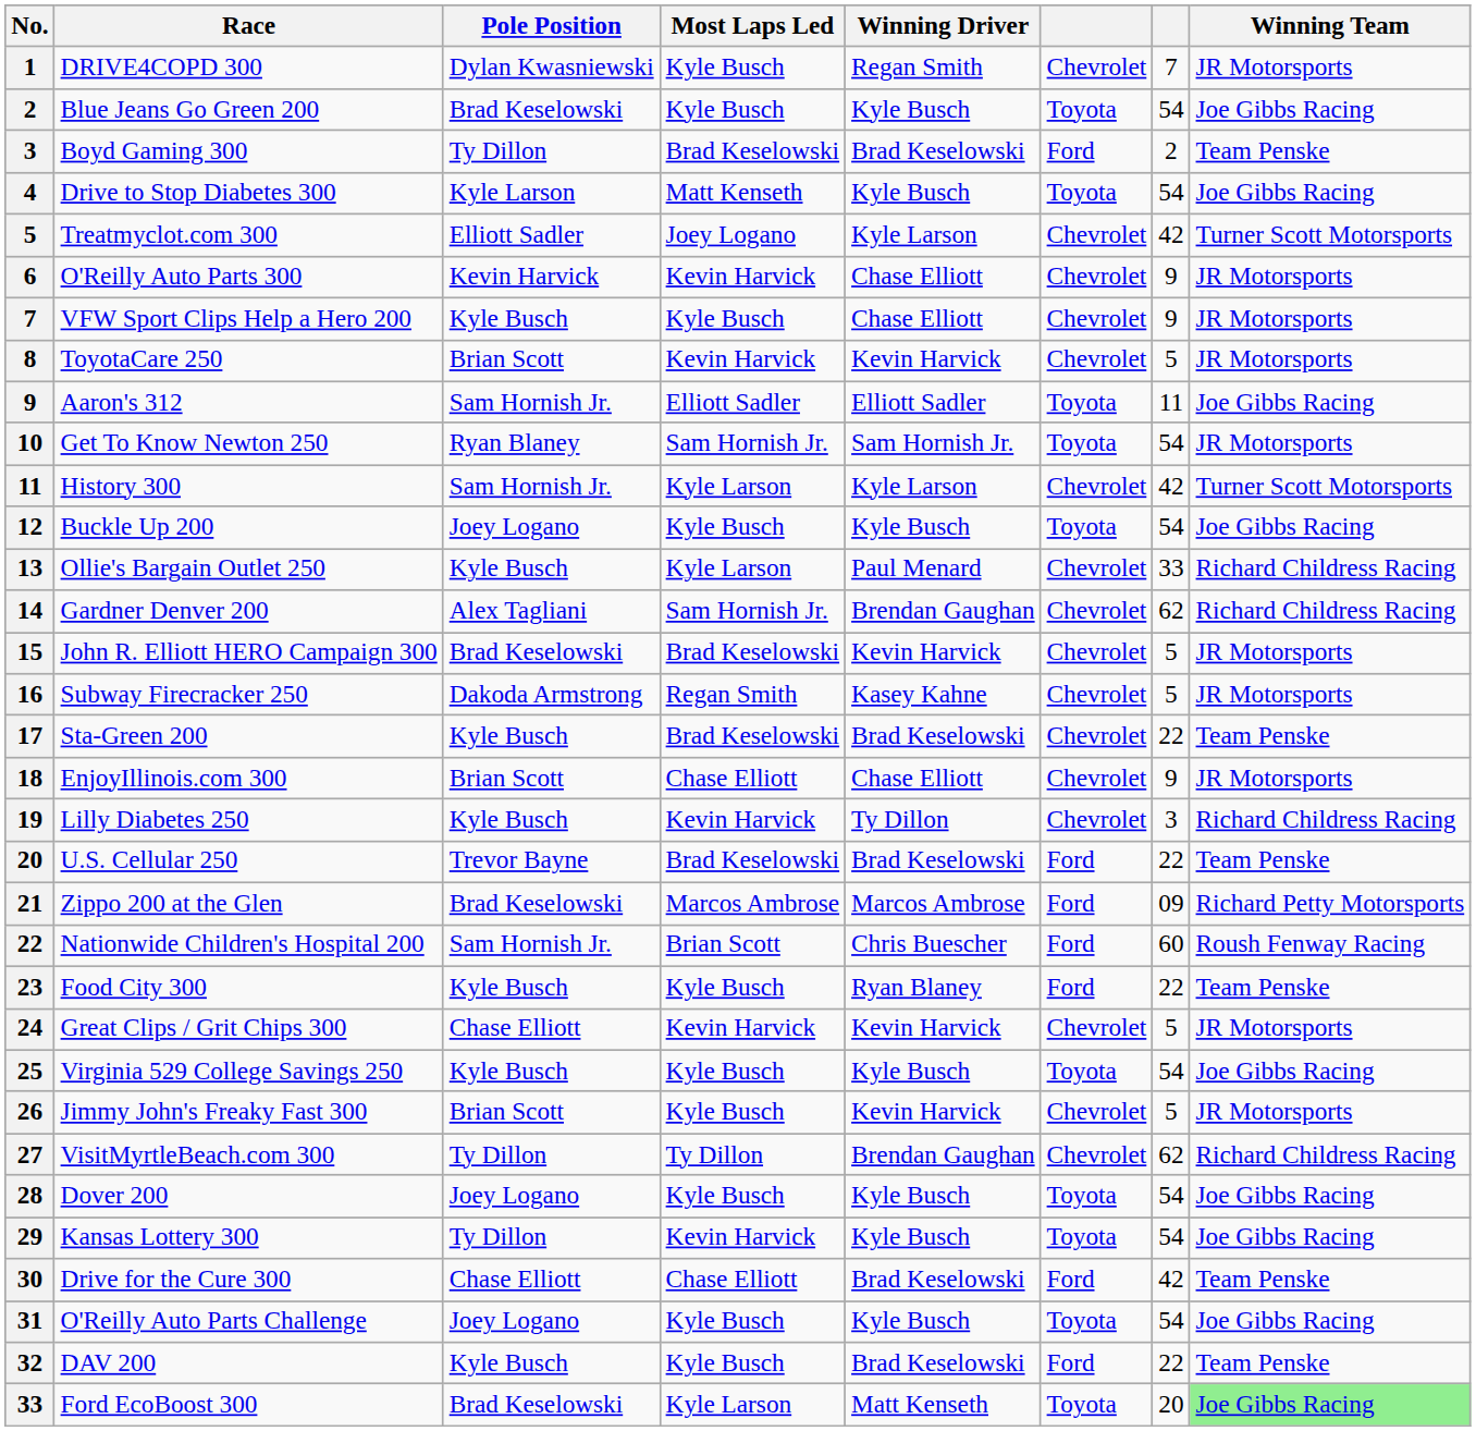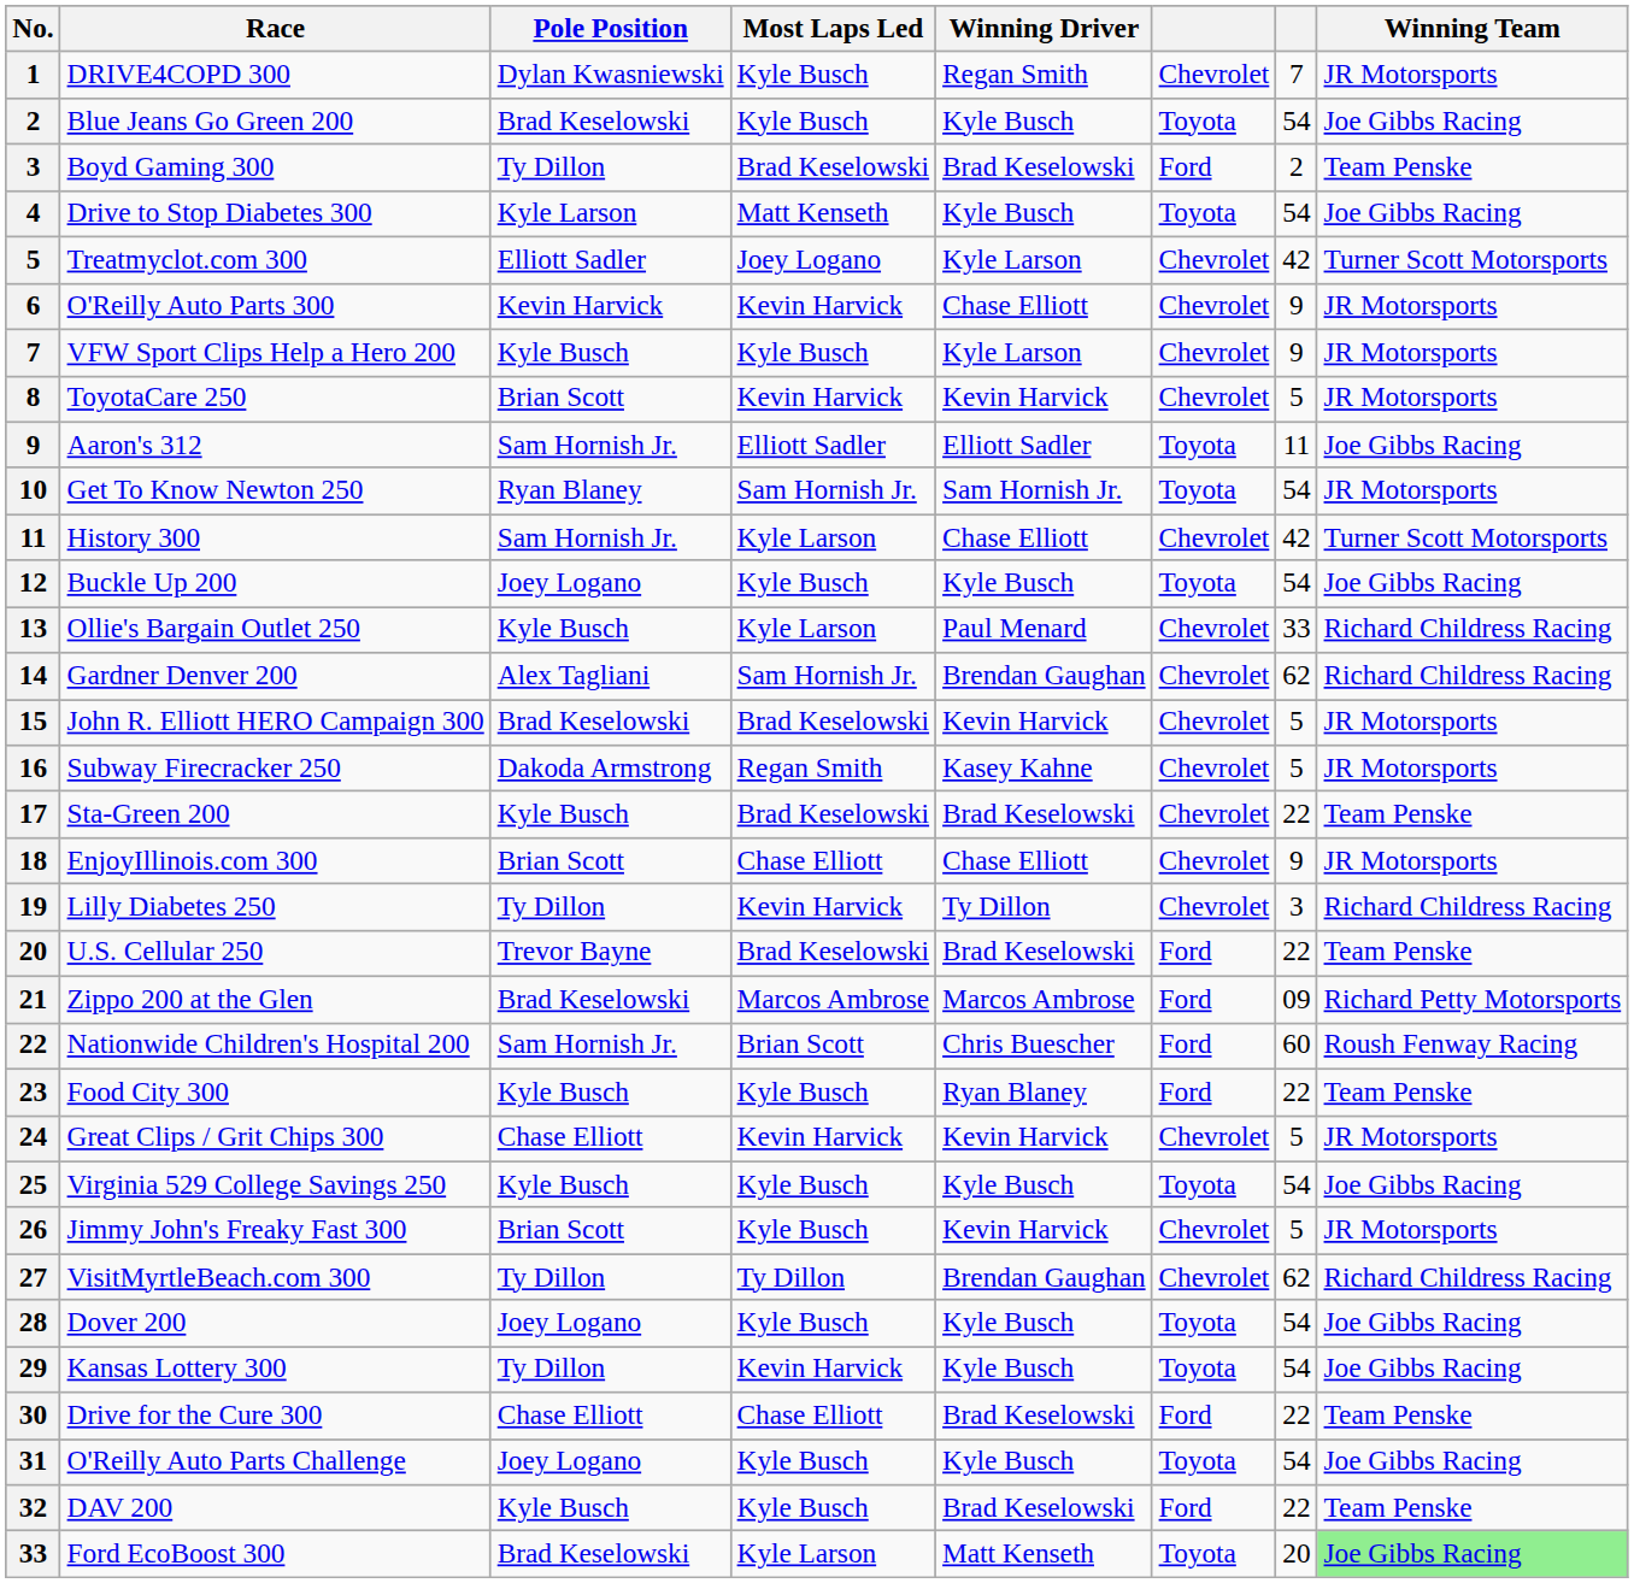 <table class="wikitable" style="font-size:85%">
 <tr>
 <th>No.</th>
 <th>Race</th>
 <th><a href='#'>Pole Position</a></th>
 <th>Most Laps Led</th>
 <th>Winning Driver</th>
 <th></th>
 <th></th>
 <th>Winning Team</th>
 </tr>
 <tr>
 <th>1</th>
 <td><a href='#'>DRIVE4COPD 300</a></td>
 <td><a href='#'>Dylan Kwasniewski</a></td>
 <td><a href='#'>Kyle Busch</a></td>
 <td><a href='#'>Regan Smith</a></td>
 <td><a href='#'>Chevrolet</a></td>
 <td align=center>7</td>
 <td><a href='#'>JR Motorsports</a></td>
 </tr>
 <tr>
 <th>2</th>
 <td><a href='#'>Blue Jeans Go Green 200</a></td>
 <td><a href='#'>Brad Keselowski</a></td>
 <td><a href='#'>Kyle Busch</a></td>
 <td><a href='#'>Kyle Busch</a></td>
 <td><a href='#'>Toyota</a></td>
 <td align=center>54</td>
 <td><a href='#'>Joe Gibbs Racing</a></td>
 </tr>
 <tr>
 <th>3</th>
 <td><a href='#'>Boyd Gaming 300</a></td>
 <td><a href='#'>Ty Dillon</a></td>
 <td><a href='#'>Brad Keselowski</a></td>
 <td><a href='#'>Brad Keselowski</a></td>
 <td><a href='#'>Ford</a></td>
 <td align=center>2</td>
 <td><a href='#'>Team Penske</a></td>
 </tr>
 <tr>
 <th>4</th>
 <td><a href='#'>Drive to Stop Diabetes 300</a></td>
 <td><a href='#'>Kyle Larson</a></td>
 <td><a href='#'>Matt Kenseth</a></td>
 <td><a href='#'>Kyle Busch</a></td>
 <td><a href='#'>Toyota</a></td>
 <td align=center>54</td>
 <td><a href='#'>Joe Gibbs Racing</a></td>
 </tr>
 <tr>
 <th>5</th>
 <td><a href='#'>Treatmyclot.com 300</a></td>
 <td><a href='#'>Elliott Sadler</a></td>
 <td><a href='#'>Joey Logano</a></td>
 <td><a href='#'>Kyle Larson</a></td>
 <td><a href='#'>Chevrolet</a></td>
 <td align=center>42</td>
 <td><a href='#'>Turner Scott Motorsports</a></td>
 </tr>
 <tr>
 <th>6</th>
 <td><a href='#'>O'Reilly Auto Parts 300</a></td>
 <td><a href='#'>Kevin Harvick</a></td>
 <td><a href='#'>Kevin Harvick</a></td>
 <td><a href='#'>Chase Elliott</a></td>
 <td><a href='#'>Chevrolet</a></td>
 <td align=center>9</td>
 <td><a href='#'>JR Motorsports</a></td>
 </tr>
 <tr>
 <th>7</th>
 <td><a href='#'>VFW Sport Clips Help a Hero 200</a></td>
 <td><a href='#'>Kyle Busch</a></td>
 <td><a href='#'>Kyle Busch</a></td>
-<td><a href='#'>Chase Elliott</a></td>
+<td><a href='#'>Kyle Larson</a></td>
 <td><a href='#'>Chevrolet</a></td>
 <td align=center>9</td>
 <td><a href='#'>JR Motorsports</a></td>
 </tr>
 <tr>
 <th>8</th>
 <td><a href='#'>ToyotaCare 250</a></td>
 <td><a href='#'>Brian Scott</a></td>
 <td><a href='#'>Kevin Harvick</a></td>
 <td><a href='#'>Kevin Harvick</a></td>
 <td><a href='#'>Chevrolet</a></td>
 <td align=center>5</td>
 <td><a href='#'>JR Motorsports</a></td>
 </tr>
 <tr>
 <th>9</th>
 <td><a href='#'>Aaron's 312</a></td>
 <td><a href='#'>Sam Hornish Jr.</a></td>
 <td><a href='#'>Elliott Sadler</a></td>
 <td><a href='#'>Elliott Sadler</a></td>
 <td><a href='#'>Toyota</a></td>
 <td align=center>11</td>
 <td><a href='#'>Joe Gibbs Racing</a></td>
 </tr>
 <tr>
 <th>10</th>
 <td><a href='#'>Get To Know Newton 250</a></td>
 <td><a href='#'>Ryan Blaney</a></td>
 <td><a href='#'>Sam Hornish Jr.</a></td>
 <td><a href='#'>Sam Hornish Jr.</a></td>
 <td><a href='#'>Toyota</a></td>
 <td align=center>54</td>
 <td><a href='#'>JR Motorsports</a></td>
 </tr>
 <tr>
 <th>11</th>
 <td><a href='#'>History 300</a></td>
 <td><a href='#'>Sam Hornish Jr.</a></td>
 <td><a href='#'>Kyle Larson</a></td>
-<td><a href='#'>Kyle Larson</a></td>
+<td><a href='#'>Chase Elliott</a></td>
 <td><a href='#'>Chevrolet</a></td>
 <td align=center>42</td>
 <td><a href='#'>Turner Scott Motorsports</a></td>
 </tr>
 <tr>
 <th>12</th>
 <td><a href='#'>Buckle Up 200</a></td>
 <td><a href='#'>Joey Logano</a></td>
 <td><a href='#'>Kyle Busch</a></td>
 <td><a href='#'>Kyle Busch</a></td>
 <td><a href='#'>Toyota</a></td>
 <td align=center>54</td>
 <td><a href='#'>Joe Gibbs Racing</a></td>
 </tr>
 <tr>
 <th>13</th>
 <td><a href='#'>Ollie's Bargain Outlet 250</a></td>
 <td><a href='#'>Kyle Busch</a></td>
 <td><a href='#'>Kyle Larson</a></td>
 <td><a href='#'>Paul Menard</a></td>
 <td><a href='#'>Chevrolet</a></td>
 <td align=center>33</td>
 <td><a href='#'>Richard Childress Racing</a></td>
 </tr>
 <tr>
 <th>14</th>
 <td><a href='#'>Gardner Denver 200</a></td>
 <td><a href='#'>Alex Tagliani</a></td>
 <td><a href='#'>Sam Hornish Jr.</a></td>
 <td><a href='#'>Brendan Gaughan</a></td>
 <td><a href='#'>Chevrolet</a></td>
 <td align=center>62</td>
 <td><a href='#'>Richard Childress Racing</a></td>
 </tr>
 <tr>
 <th>15</th>
 <td><a href='#'>John R. Elliott HERO Campaign 300</a></td>
 <td><a href='#'>Brad Keselowski</a></td>
 <td><a href='#'>Brad Keselowski</a></td>
 <td><a href='#'>Kevin Harvick</a></td>
 <td><a href='#'>Chevrolet</a></td>
 <td align=center>5</td>
 <td><a href='#'>JR Motorsports</a></td>
 </tr>
 <tr>
 <th>16</th>
 <td><a href='#'>Subway Firecracker 250</a></td>
 <td><a href='#'>Dakoda Armstrong</a></td>
 <td><a href='#'>Regan Smith</a></td>
 <td><a href='#'>Kasey Kahne</a></td>
 <td><a href='#'>Chevrolet</a></td>
 <td align=center>5</td>
 <td><a href='#'>JR Motorsports</a></td>
 </tr>
 <tr>
 <th>17</th>
 <td><a href='#'>Sta-Green 200</a></td>
 <td><a href='#'>Kyle Busch</a></td>
 <td><a href='#'>Brad Keselowski</a></td>
 <td><a href='#'>Brad Keselowski</a></td>
 <td><a href='#'>Chevrolet</a></td>
 <td align=center>22</td>
 <td><a href='#'>Team Penske</a></td>
 </tr>
 <tr>
 <th>18</th>
 <td><a href='#'>EnjoyIllinois.com 300</a></td>
 <td><a href='#'>Brian Scott</a></td>
 <td><a href='#'>Chase Elliott</a></td>
 <td><a href='#'>Chase Elliott</a></td>
 <td><a href='#'>Chevrolet</a></td>
 <td align=center>9</td>
 <td><a href='#'>JR Motorsports</a></td>
 </tr>
 <tr>
 <th>19</th>
 <td><a href='#'>Lilly Diabetes 250</a></td>
-<td><a href='#'>Kyle Busch</a></td>
+<td><a href='#'>Ty Dillon</a></td>
 <td><a href='#'>Kevin Harvick</a></td>
 <td><a href='#'>Ty Dillon</a></td>
 <td><a href='#'>Chevrolet</a></td>
 <td align=center>3</td>
 <td><a href='#'>Richard Childress Racing</a></td>
 </tr>
 <tr>
 <th>20</th>
 <td><a href='#'>U.S. Cellular 250</a></td>
 <td><a href='#'>Trevor Bayne</a></td>
 <td><a href='#'>Brad Keselowski</a></td>
 <td><a href='#'>Brad Keselowski</a></td>
 <td><a href='#'>Ford</a></td>
 <td align=center>22</td>
 <td><a href='#'>Team Penske</a></td>
 </tr>
 <tr>
 <th>21</th>
 <td><a href='#'>Zippo 200 at the Glen</a></td>
 <td><a href='#'>Brad Keselowski</a></td>
 <td><a href='#'>Marcos Ambrose</a></td>
 <td><a href='#'>Marcos Ambrose</a></td>
 <td><a href='#'>Ford</a></td>
 <td align=center>09</td>
 <td><a href='#'>Richard Petty Motorsports</a></td>
 </tr>
 <tr>
 <th>22</th>
 <td><a href='#'>Nationwide Children's Hospital 200</a></td>
 <td><a href='#'>Sam Hornish Jr.</a></td>
 <td><a href='#'>Brian Scott</a></td>
 <td><a href='#'>Chris Buescher</a></td>
 <td><a href='#'>Ford</a></td>
 <td align=center>60</td>
 <td><a href='#'>Roush Fenway Racing</a></td>
 </tr>
 <tr>
 <th>23</th>
 <td><a href='#'>Food City 300</a></td>
 <td><a href='#'>Kyle Busch</a></td>
 <td><a href='#'>Kyle Busch</a></td>
 <td><a href='#'>Ryan Blaney</a></td>
 <td><a href='#'>Ford</a></td>
 <td align=center>22</td>
 <td><a href='#'>Team Penske</a></td>
 </tr>
 <tr>
 <th>24</th>
 <td><a href='#'>Great Clips / Grit Chips 300</a></td>
 <td><a href='#'>Chase Elliott</a></td>
 <td><a href='#'>Kevin Harvick</a></td>
 <td><a href='#'>Kevin Harvick</a></td>
 <td><a href='#'>Chevrolet</a></td>
 <td align=center>5</td>
 <td><a href='#'>JR Motorsports</a></td>
 </tr>
 <tr>
 <th>25</th>
 <td><a href='#'>Virginia 529 College Savings 250</a></td>
 <td><a href='#'>Kyle Busch</a></td>
 <td><a href='#'>Kyle Busch</a></td>
 <td><a href='#'>Kyle Busch</a></td>
 <td><a href='#'>Toyota</a></td>
 <td align=center>54</td>
 <td><a href='#'>Joe Gibbs Racing</a></td>
 </tr>
 <tr>
 <th>26</th>
 <td><a href='#'>Jimmy John's Freaky Fast 300</a></td>
 <td><a href='#'>Brian Scott</a></td>
 <td><a href='#'>Kyle Busch</a></td>
 <td><a href='#'>Kevin Harvick</a></td>
 <td><a href='#'>Chevrolet</a></td>
 <td align=center>5</td>
 <td><a href='#'>JR Motorsports</a></td>
 </tr>
 <tr>
 <th>27</th>
 <td><a href='#'>VisitMyrtleBeach.com 300</a></td>
 <td><a href='#'>Ty Dillon</a></td>
 <td><a href='#'>Ty Dillon</a></td>
 <td><a href='#'>Brendan Gaughan</a></td>
 <td><a href='#'>Chevrolet</a></td>
 <td align=center>62</td>
 <td><a href='#'>Richard Childress Racing</a></td>
 </tr>
 <tr>
 <th>28</th>
 <td><a href='#'>Dover 200</a></td>
 <td><a href='#'>Joey Logano</a></td>
 <td><a href='#'>Kyle Busch</a></td>
 <td><a href='#'>Kyle Busch</a></td>
 <td><a href='#'>Toyota</a></td>
 <td align=center>54</td>
 <td><a href='#'>Joe Gibbs Racing</a></td>
 </tr>
 <tr>
 <th>29</th>
 <td><a href='#'>Kansas Lottery 300</a></td>
 <td><a href='#'>Ty Dillon</a></td>
 <td><a href='#'>Kevin Harvick</a></td>
 <td><a href='#'>Kyle Busch</a></td>
 <td><a href='#'>Toyota</a></td>
 <td align=center>54</td>
 <td><a href='#'>Joe Gibbs Racing</a></td>
 </tr>
 <tr>
 <th>30</th>
 <td><a href='#'>Drive for the Cure 300</a></td>
 <td><a href='#'>Chase Elliott</a></td>
 <td><a href='#'>Chase Elliott</a></td>
 <td><a href='#'>Brad Keselowski</a></td>
 <td><a href='#'>Ford</a></td>
-<td align=center>42</td>
+<td align=center>22</td>
 <td><a href='#'>Team Penske</a></td>
 </tr>
 <tr>
 <th>31</th>
 <td><a href='#'>O'Reilly Auto Parts Challenge</a></td>
 <td><a href='#'>Joey Logano</a></td>
 <td><a href='#'>Kyle Busch</a></td>
 <td><a href='#'>Kyle Busch</a></td>
 <td><a href='#'>Toyota</a></td>
 <td align=center>54</td>
 <td><a href='#'>Joe Gibbs Racing</a></td>
 </tr>
 <tr>
 <th>32</th>
 <td><a href='#'>DAV 200</a></td>
 <td><a href='#'>Kyle Busch</a></td>
 <td><a href='#'>Kyle Busch</a></td>
 <td><a href='#'>Brad Keselowski</a></td>
 <td><a href='#'>Ford</a></td>
 <td align=center>22</td>
 <td><a href='#'>Team Penske</a></td>
 </tr>
 <tr>
 <th>33</th>
 <td><a href='#'>Ford EcoBoost 300</a></td>
 <td><a href='#'>Brad Keselowski</a></td>
 <td><a href='#'>Kyle Larson</a></td>
 <td><a href='#'>Matt Kenseth</a></td>
 <td><a href='#'>Toyota</a></td>
 <td align=center>20</td>
 <td style="background: lightgreen;"><a href='#'>Joe Gibbs Racing</a></td>
 </tr>
 <tr>
 </tr>
 </table>
